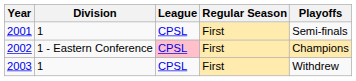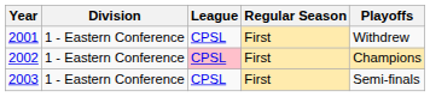 <table class="wikitable">
 <tr>
 <th>Year</th>
 <th>Division</th>
 <th>League</th>
 <th>Regular Season</th>
 <th>Playoffs</th>
 </tr>
 <tr>
 <td><a href='#'>2001</a></td>
-<td>1</td>
+<td>1 - Eastern Conference</td>
 <td><a href='#'>CPSL</a></td>
 <td style="background:#ffebad;">First</td>
-<td>Semi-finals</td>
+<td>Withdrew</td>
 </tr>
 <tr>
 <td><a href='#'>2002</a></td>
 <td>1 - Eastern Conference</td>
 <td style="background: pink;"><a href='#'>CPSL</a></td>
 <td style="background:#ffebad;">First</td>
 <td style="background:#ffebad;">Champions</td>
 </tr>
 <tr>
 <td><a href='#'>2003</a></td>
-<td>1</td>
+<td>1 - Eastern Conference</td>
 <td><a href='#'>CPSL</a></td>
 <td style="background:#ffebad;">First</td>
-<td>Withdrew</td>
+<td>Semi-finals</td>
 </tr>
 </table>
